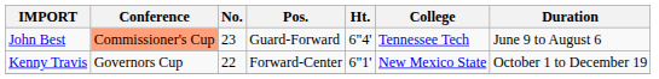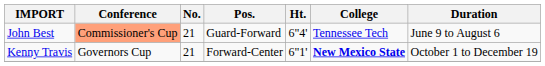 <table class="wikitable" border="1">
 <tr>
 <th>IMPORT</th>
 <th>Conference</th>
 <th>No.</th>
 <th>Pos.</th>
 <th>Ht.</th>
 <th>College</th>
 <th>Duration</th>
 </tr>
 <tr>
 <td><a href='#'>John Best</a></td>
 <td style="background: lightsalmon;">Commissioner's Cup</td>
-<td>23</td>
+<td>21</td>
 <td>Guard-Forward</td>
 <td>6"4'</td>
 <td><a href='#'>Tennessee Tech</a></td>
 <td>June 9 to August 6</td>
 </tr>
 <tr>
 <td><a href='#'>Kenny Travis</a></td>
 <td>Governors Cup</td>
-<td>22</td>
+<td>21</td>
 <td>Forward-Center</td>
 <td>6"1'</td>
-<td><a href='#'>New Mexico State</a></td>
+<td><strong><a href='#'>New Mexico State</a></strong></td>
 <td>October 1 to December 19</td>
 </tr>
 <tr>
 </tr>
 </table>
